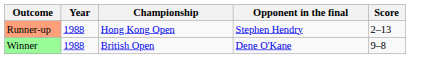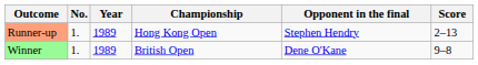 <table class="sortable wikitable">
 <tr>
 <th width="80">Outcome</th>
+<th width="20">No.</th>
 <th width="50">Year</th>
 <th width="200">Championship</th>
 <th width="200">Opponent in the final</th>
 <th width="50">Score</th>
 </tr>
 <tr>
 <td style="background:#ffa07a;">Runner-up</td>
-<td><a href='#'>1988</a></td>
+<td>1.</td>
+<td><a href='#'>1989</a></td>
 <td><a href='#'>Hong Kong Open</a></td>
 <td> <a href='#'>Stephen Hendry</a></td>
 <td>2–13</td>
 </tr>
 <tr>
 <td style="background:#98FB98">Winner</td>
-<td><a href='#'>1988</a></td>
+<td>1.</td>
+<td><a href='#'>1989</a></td>
 <td><a href='#'>British Open</a></td>
 <td> <a href='#'>Dene O'Kane</a></td>
 <td>9–8</td>
 </tr>
 </table>
